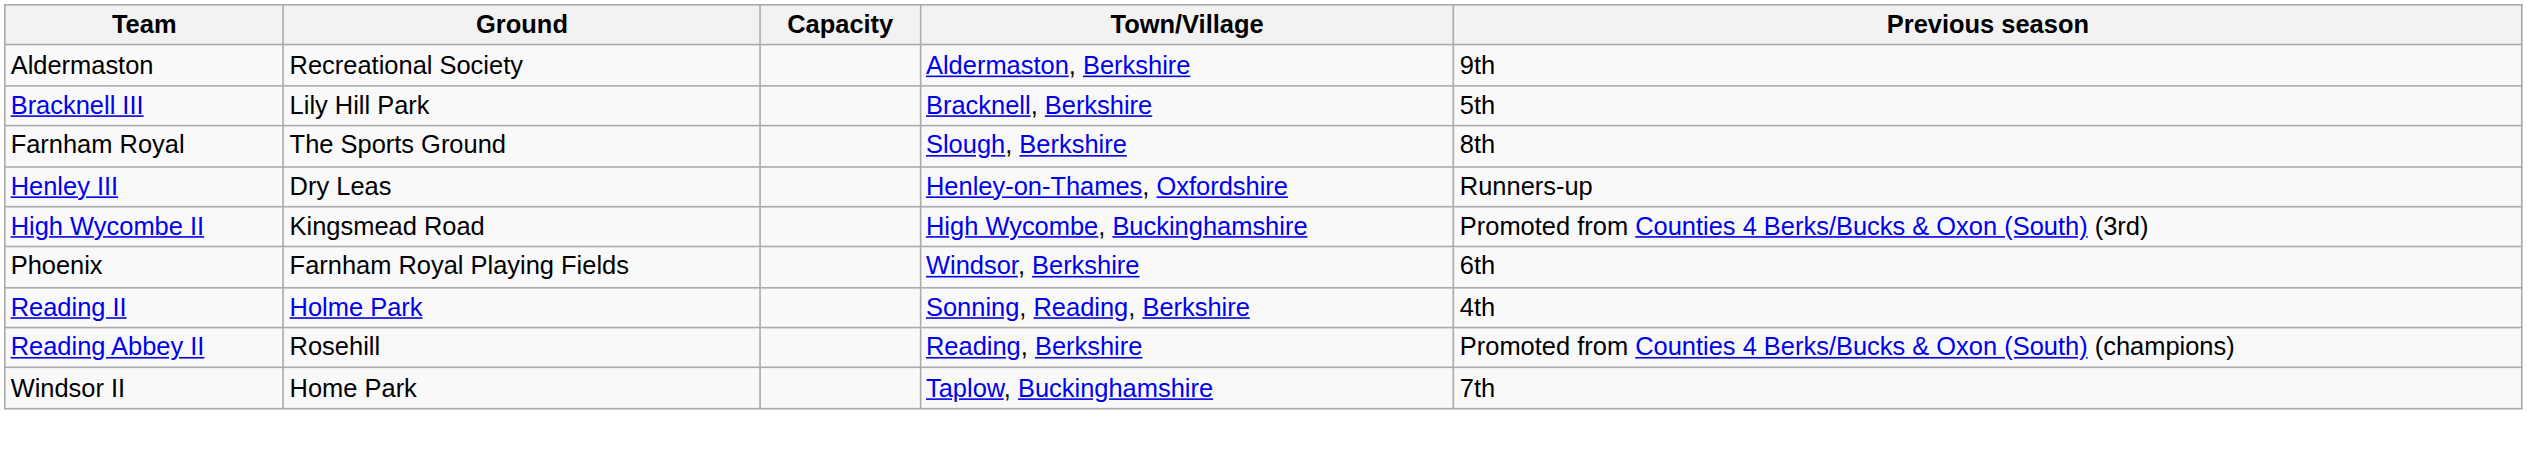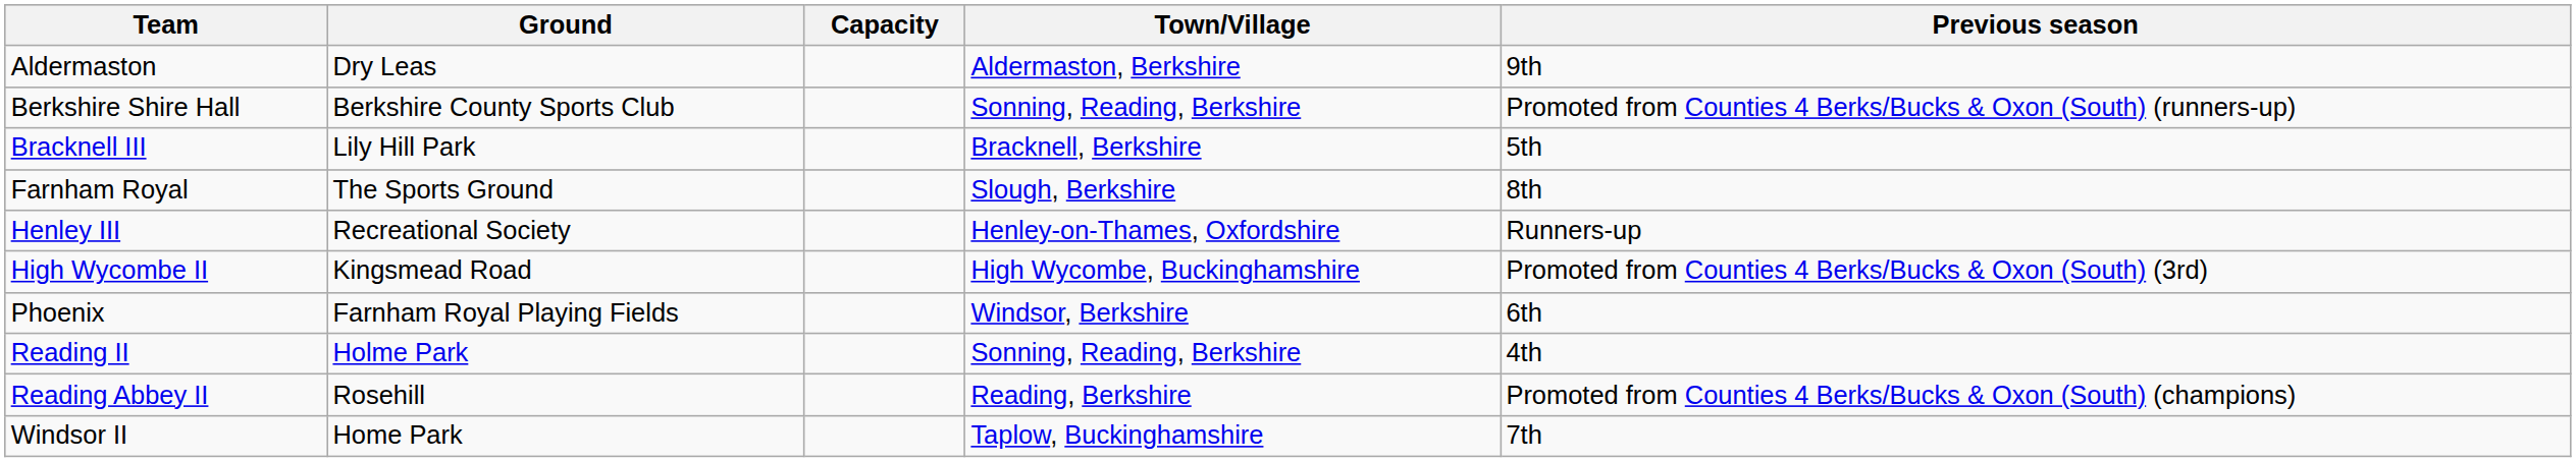 <table class="wikitable sortable" width=100%>
 <tr>
 <th>Team</th>
 <th>Ground</th>
 <th>Capacity</th>
 <th>Town/Village</th>
 <th>Previous season</th>
 </tr>
 <tr>
 <td Aldermaston RFC>Aldermaston</td>
-<td>Recreational Society</td>
+<td>Dry Leas</td>
 <td></td>
 <td><a href='#'>Aldermaston</a>, <a href='#'>Berkshire</a></td>
 <td>9th</td>
+</tr>
+<tr>
+<td>Berkshire Shire Hall</td>
+<td>Berkshire County Sports Club</td>
+<td></td>
+<td><a href='#'>Sonning</a>, <a href='#'>Reading</a>, <a href='#'>Berkshire</a></td>
+<td>Promoted from <a href='#'>Counties 4 Berks/Bucks & Oxon (South)</a> (runners-up)</td>
 </tr>
 <tr>
 <td><a href='#'>Bracknell III</a></td>
 <td>Lily Hill Park</td>
 <td></td>
 <td><a href='#'>Bracknell</a>, <a href='#'>Berkshire</a></td>
 <td>5th</td>
 </tr>
 <tr>
 <td>Farnham Royal</td>
 <td>The Sports Ground</td>
 <td></td>
 <td><a href='#'>Slough</a>, <a href='#'>Berkshire</a></td>
 <td>8th</td>
 </tr>
 <tr>
 <td><a href='#'>Henley III</a></td>
-<td>Dry Leas</td>
+<td>Recreational Society</td>
 <td></td>
 <td><a href='#'>Henley-on-Thames</a>, <a href='#'>Oxfordshire</a></td>
 <td>Runners-up</td>
 </tr>
 <tr>
 <td><a href='#'>High Wycombe II</a></td>
 <td>Kingsmead Road</td>
 <td></td>
 <td><a href='#'>High Wycombe</a>, <a href='#'>Buckinghamshire</a></td>
 <td>Promoted from <a href='#'>Counties 4 Berks/Bucks & Oxon (South)</a> (3rd)</td>
 </tr>
 <tr>
 <td>Phoenix</td>
 <td>Farnham Royal Playing Fields</td>
 <td></td>
 <td><a href='#'>Windsor</a>, <a href='#'>Berkshire</a></td>
 <td>6th</td>
 </tr>
 <tr>
 <td><a href='#'>Reading II</a></td>
 <td><a href='#'>Holme Park</a></td>
 <td></td>
 <td><a href='#'>Sonning</a>, <a href='#'>Reading</a>, <a href='#'>Berkshire</a></td>
 <td>4th</td>
 </tr>
 <tr>
 <td><a href='#'>Reading Abbey II</a></td>
 <td>Rosehill</td>
 <td></td>
 <td><a href='#'>Reading</a>, <a href='#'>Berkshire</a></td>
 <td>Promoted from <a href='#'>Counties 4 Berks/Bucks & Oxon (South)</a> (champions)</td>
 </tr>
 <tr |->
 <td>Windsor II</td>
 <td>Home Park</td>
 <td></td>
 <td><a href='#'>Taplow</a>, <a href='#'>Buckinghamshire</a></td>
 <td>7th</td>
 </tr>
 </table>
